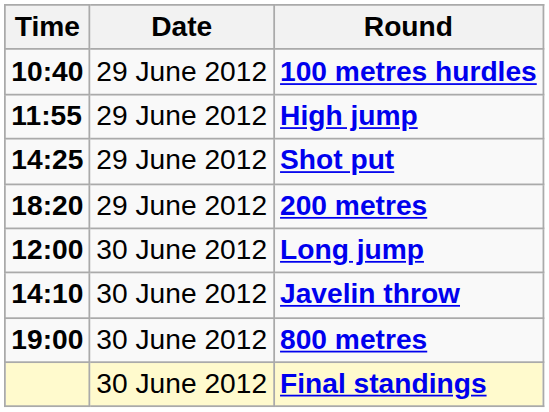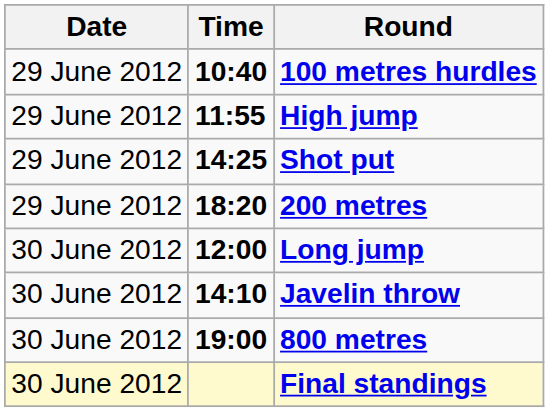 <table class="wikitable">
 <tr>
+<th>Date</th>
 <th>Time</th>
-<th>Date</th>
 <th>Round</th>
 </tr>
 <tr>
+<td>29 June 2012</td>
 <td><strong>10:40</strong></td>
-<td>29 June 2012</td>
 <td><strong><a href='#'>100 metres hurdles</a></strong></td>
 </tr>
 <tr>
+<td>29 June 2012</td>
 <td><strong>11:55</strong></td>
-<td>29 June 2012</td>
 <td><strong><a href='#'>High jump</a></strong></td>
 </tr>
 <tr>
+<td>29 June 2012</td>
 <td><strong>14:25</strong></td>
-<td>29 June 2012</td>
 <td><strong><a href='#'>Shot put</a></strong></td>
 </tr>
 <tr>
+<td>29 June 2012</td>
 <td><strong>18:20</strong></td>
-<td>29 June 2012</td>
 <td><strong><a href='#'>200 metres</a></strong></td>
 </tr>
 <tr>
+<td>30 June 2012</td>
 <td><strong>12:00</strong></td>
-<td>30 June 2012</td>
 <td><strong><a href='#'>Long jump</a></strong></td>
 </tr>
 <tr>
+<td>30 June 2012</td>
 <td><strong>14:10</strong></td>
-<td>30 June 2012</td>
 <td><strong><a href='#'>Javelin throw</a></strong></td>
 </tr>
 <tr>
+<td>30 June 2012</td>
 <td><strong>19:00</strong></td>
-<td>30 June 2012</td>
 <td><strong><a href='#'>800 metres</a></strong></td>
 </tr>
 <tr style=background:lemonchiffon>
+<td>30 June 2012</td>
 <td></td>
-<td>30 June 2012</td>
 <td><strong><a href='#'>Final standings</a></strong></td>
 </tr>
 </table>
